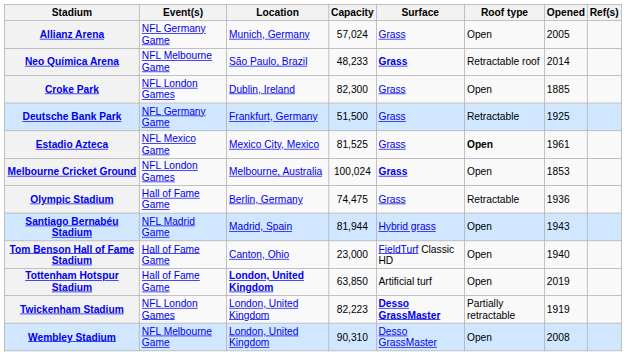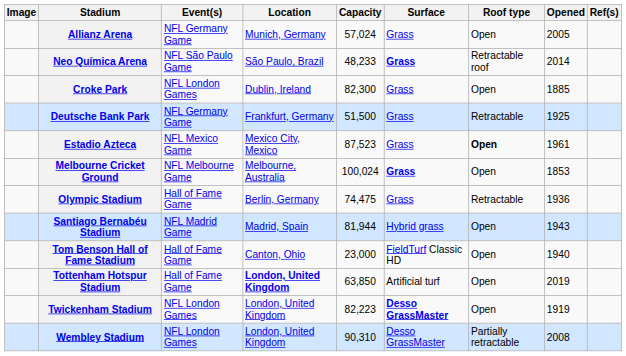 <table class="wikitable sortable plainrowheaders" style="font-size:90%">
 <tr>
+<th scope="col" class=unsortable>Image</th>
 <th scope="col">Stadium</th>
 <th scope="col">Event(s)</th>
 <th scope="col">Location</th>
 <th scope="col">Capacity</th>
 <th scope="col">Surface</th>
 <th scope="col">Roof type</th>
 <th scope="col">Opened</th>
 <th scope="col">Ref(s)</th>
 </tr>
 <tr>
+<td></td>
 <th scope="row"><a href='#'>Allianz Arena</a></th>
 <td><a href='#'>NFL Germany Game</a></td>
 <td><a href='#'>Munich, Germany</a></td>
 <td style="text-align:center;">57,024</td>
 <td><a href='#'>Grass</a></td>
 <td>Open</td>
 <td>2005</td>
 <td></td>
 </tr>
 <tr>
+<td></td>
 <th scope="row"><a href='#'>Neo Química Arena</a></th>
-<td><a href='#'>NFL Melbourne Game</a></td>
+<td><a href='#'>NFL São Paulo Game</a></td>
 <td><a href='#'>São Paulo, Brazil</a></td>
 <td style="text-align:center;">48,233</td>
 <td><strong><a href='#'>Grass</a></strong></td>
 <td>Retractable roof</td>
 <td>2014</td>
 <td></td>
 </tr>
 <tr>
+<td></td>
 <th scope="row"><a href='#'>Croke Park</a></th>
 <td><a href='#'>NFL London Games</a></td>
 <td><a href='#'>Dublin, Ireland</a></td>
 <td style="text-align:center;">82,300</td>
 <td><a href='#'>Grass</a></td>
 <td>Open</td>
 <td>1885</td>
 <td></td>
 </tr>
 <tr style="background:#d0e7ff;">
+<td></td>
 <th scope="row" style="background:#d0e7ff;"><a href='#'>Deutsche Bank Park</a></th>
 <td><a href='#'>NFL Germany Game</a></td>
 <td><a href='#'>Frankfurt, Germany</a></td>
 <td style="text-align:center;">51,500</td>
 <td><a href='#'>Grass</a></td>
 <td>Retractable</td>
 <td>1925</td>
 <td></td>
 </tr>
 <tr>
+<td></td>
 <th scope="row"><a href='#'>Estadio Azteca</a></th>
 <td><a href='#'>NFL Mexico Game</a></td>
 <td><a href='#'>Mexico City, Mexico</a></td>
-<td style="text-align:center;">81,525</td>
+<td style="text-align:center;">87,523</td>
 <td><a href='#'>Grass</a></td>
 <td><strong>Open</strong></td>
 <td>1961</td>
 <td></td>
 </tr>
 <tr>
+<td></td>
 <th scope="row"><a href='#'>Melbourne Cricket Ground</a></th>
-<td><a href='#'>NFL London Games</a></td>
+<td><a href='#'>NFL Melbourne Game</a></td>
 <td><a href='#'>Melbourne, Australia</a></td>
 <td style="text-align:center;">100,024</td>
 <td><strong><a href='#'>Grass</a></strong></td>
 <td>Open</td>
 <td>1853</td>
 <td></td>
 </tr>
 <tr>
+<td></td>
 <th scope="row"><a href='#'>Olympic Stadium</a></th>
 <td><a href='#'>Hall of Fame Game</a></td>
 <td><a href='#'>Berlin, Germany</a></td>
 <td style="text-align:center;">74,475</td>
 <td><a href='#'>Grass</a></td>
 <td>Retractable</td>
 <td>1936</td>
 <td></td>
 </tr>
 <tr style="background:#d0e7ff;">
+<td></td>
 <th scope="row" style="background:#d0e7ff;"><a href='#'>Santiago Bernabéu Stadium</a></th>
 <td><a href='#'>NFL Madrid Game</a></td>
 <td><a href='#'>Madrid, Spain</a></td>
 <td style="text-align:center;">81,944</td>
 <td><a href='#'>Hybrid grass</a></td>
 <td>Open</td>
 <td>1943</td>
 <td></td>
 </tr>
 <tr>
+<td></td>
 <th scope="row"><a href='#'>Tom Benson Hall of Fame Stadium</a></th>
 <td><a href='#'>Hall of Fame Game</a></td>
 <td><a href='#'>Canton, Ohio</a></td>
 <td style="text-align:center;">23,000</td>
 <td><a href='#'>FieldTurf</a> Classic HD</td>
 <td>Open</td>
 <td>1940</td>
 <td></td>
 </tr>
 <tr>
+<td></td>
 <th scope="row"><a href='#'>Tottenham Hotspur Stadium</a></th>
 <td><a href='#'>Hall of Fame Game</a></td>
 <td><strong><a href='#'>London, United Kingdom</a></strong></td>
 <td style="text-align:center;">63,850</td>
 <td>Artificial turf</td>
 <td>Open</td>
 <td>2019</td>
 <td></td>
 </tr>
 <tr>
+<td></td>
 <th scope="row"><a href='#'>Twickenham Stadium</a></th>
 <td><a href='#'>NFL London Games</a></td>
 <td><a href='#'>London, United Kingdom</a></td>
 <td style="text-align:center;">82,223</td>
 <td><strong><a href='#'>Desso GrassMaster</a></strong></td>
-<td>Partially retractable</td>
+<td>Open</td>
 <td>1919</td>
 <td></td>
 </tr>
 <tr style="background:#d0e7ff;">
+<td></td>
 <th scope="row" style="background:#d0e7ff;"><a href='#'>Wembley Stadium</a></th>
-<td><a href='#'>NFL Melbourne Game</a></td>
+<td><a href='#'>NFL London Games</a></td>
 <td><a href='#'>London, United Kingdom</a></td>
 <td style="text-align:center;">90,310</td>
 <td><a href='#'>Desso GrassMaster</a></td>
-<td>Open</td>
+<td>Partially retractable</td>
 <td>2008</td>
 <td></td>
 </tr>
 </table>
